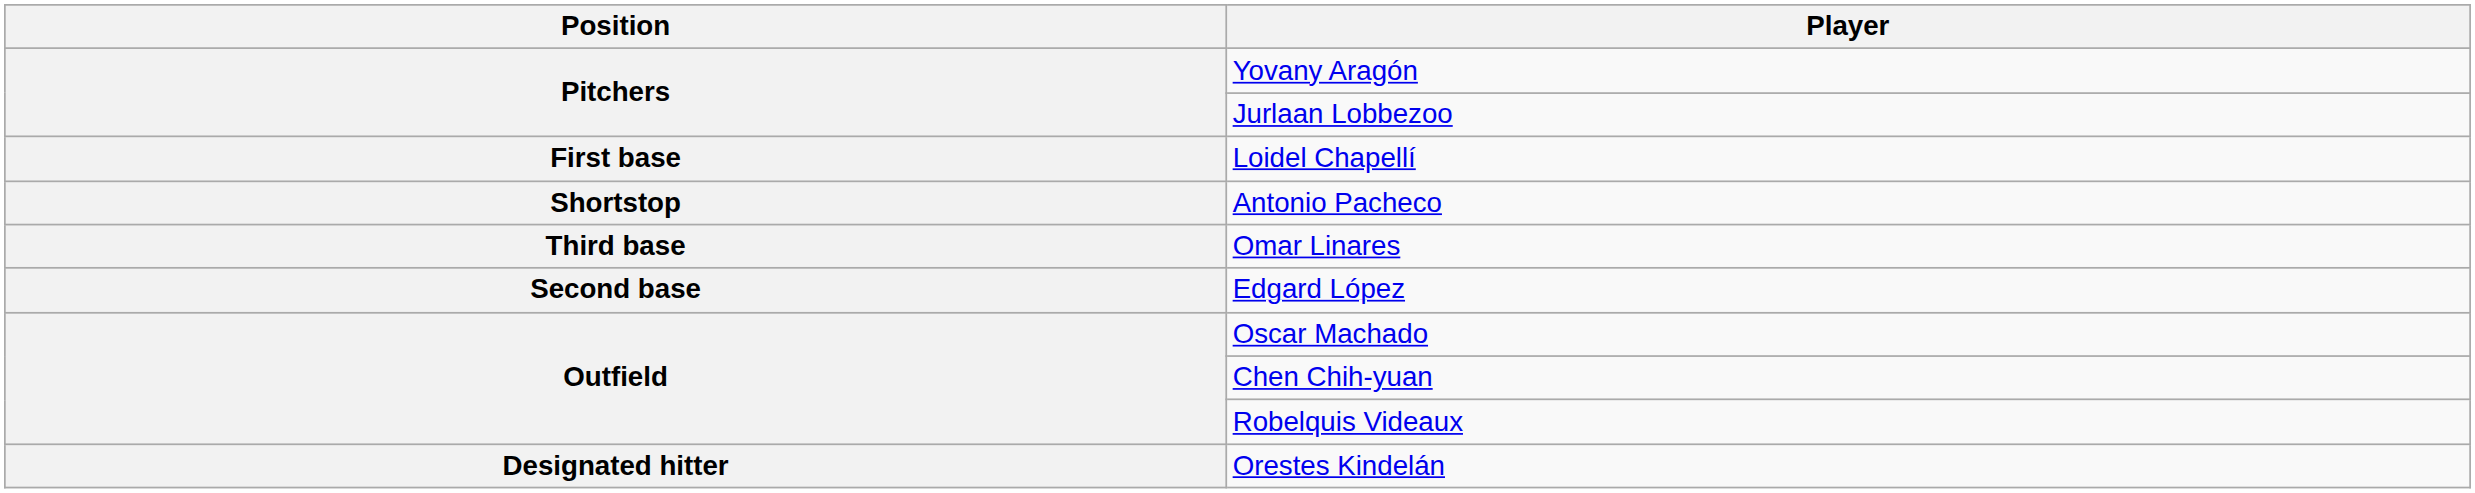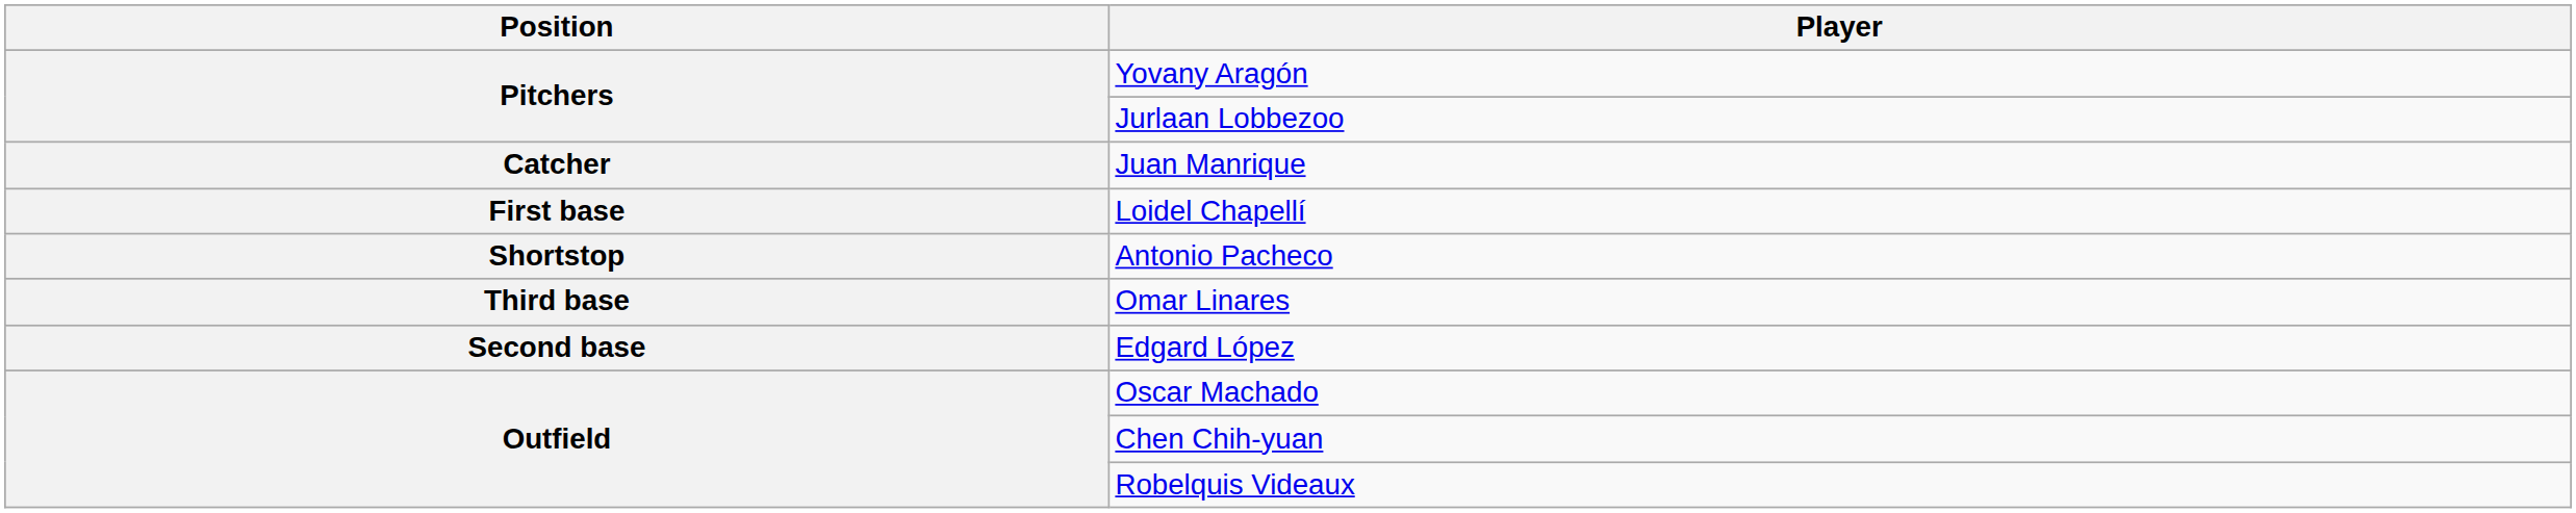 <table class="wikitable" style="border-collapse:collapse; width:90%">
 <tr>
 <th>Position</th>
 <th>Player</th>
 </tr>
 <tr>
 <th rowspan=2>Pitchers</th>
 <td> <a href='#'>Yovany Aragón</a></td>
 </tr>
 <tr>
 <td> <a href='#'>Jurlaan Lobbezoo</a></td>
+</tr>
+<tr>
+<th>Catcher</th>
+<td> <a href='#'>Juan Manrique</a></td>
 </tr>
 <tr>
 <th>First base</th>
 <td> <a href='#'>Loidel Chapellí</a></td>
 </tr>
 <tr>
 <th>Shortstop</th>
 <td> <a href='#'>Antonio Pacheco</a></td>
 </tr>
 <tr>
 <th>Third base</th>
 <td> <a href='#'>Omar Linares</a></td>
 </tr>
 <tr>
 <th>Second base</th>
 <td> <a href='#'>Edgard López</a></td>
 </tr>
 <tr>
 <th rowspan=3>Outfield</th>
 <td> <a href='#'>Oscar Machado</a></td>
 </tr>
 <tr>
 <td> <a href='#'>Chen Chih-yuan</a></td>
 </tr>
 <tr>
 <td> <a href='#'>Robelquis Videaux</a></td>
 </tr>
-<tr>
-<th>Designated hitter</th>
-<td> <a href='#'>Orestes Kindelán</a></td>
-</tr>
 </table>
